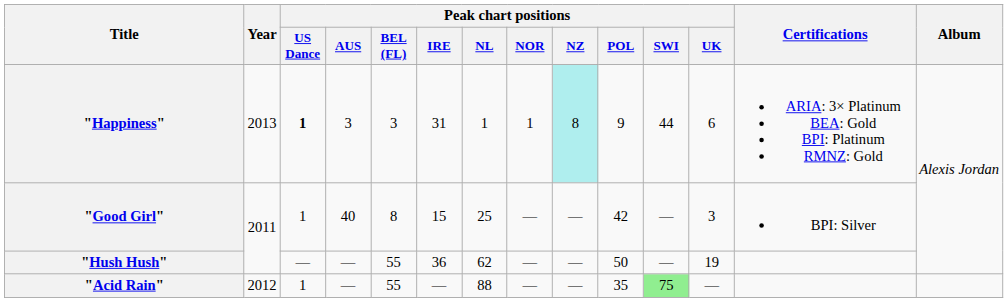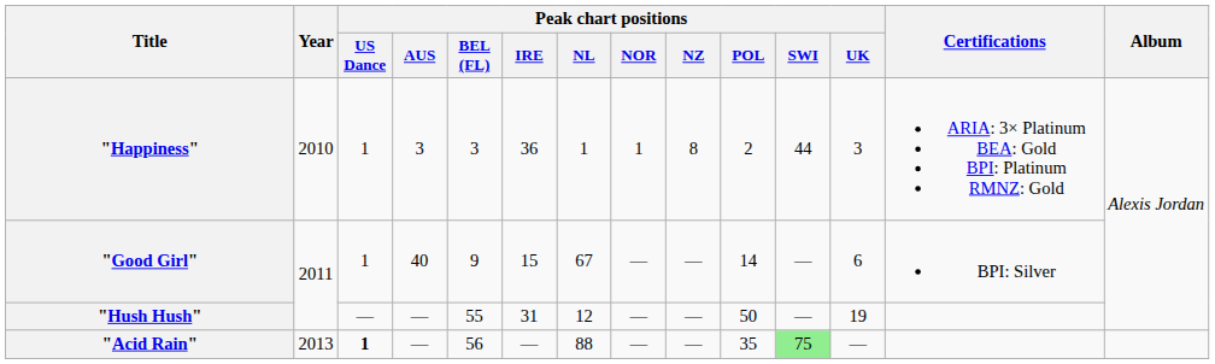 <table class="wikitable plainrowheaders" style="text-align:center;">
 <tr>
 <th scope="col" rowspan="2" style="width:16em;">Title</th>
 <th scope="col" rowspan="2">Year</th>
 <th scope="col" colspan="10">Peak chart positions</th>
 <th scope="col" rowspan="2" style="width:12em;"><a href='#'>Certifications</a></th>
 <th scope="col" rowspan="2">Album</th>
 </tr>
 <tr>
 <th scope="col" style="width:3em;font-size:90%;"><a href='#'>US Dance</a><br></th>
 <th scope="col" style="width:3em;font-size:90%;"><a href='#'>AUS</a><br></th>
 <th scope="col" style="width:3em;font-size:90%;"><a href='#'>BEL (FL)</a><br></th>
 <th scope="col" style="width:3em;font-size:90%;"><a href='#'>IRE</a><br></th>
 <th scope="col" style="width:3em;font-size:90%;"><a href='#'>NL</a><br></th>
 <th scope="col" style="width:3em;font-size:90%;"><a href='#'>NOR</a><br></th>
 <th scope="col" style="width:3em;font-size:90%;"><a href='#'>NZ</a><br></th>
 <th scope="col" style="width:3em;font-size:90%;"><a href='#'>POL</a><br></th>
 <th scope="col" style="width:3em;font-size:90%;"><a href='#'>SWI</a><br></th>
 <th scope="col" style="width:3em;font-size:90%;"><a href='#'>UK</a><br></th>
 </tr>
 <tr>
 <th scope="row">"<a href='#'>Happiness</a>"</th>
-<td>2013</td>
-<td><strong>1</strong></td>
+<td>2010</td>
+<td>1</td>
 <td>3</td>
 <td>3</td>
-<td>31</td>
+<td>36</td>
 <td>1</td>
 <td>1</td>
-<td style="background: paleturquoise;">8</td>
-<td>9</td>
+<td>8</td>
+<td>2</td>
 <td>44</td>
-<td>6</td>
+<td>3</td>
 <td><br><ul><li><a href='#'>ARIA</a>: 3× Platinum</li><li><a href='#'>BEA</a>: Gold</li><li><a href='#'>BPI</a>: Platinum</li><li><a href='#'>RMNZ</a>: Gold</li></ul></td>
 <td rowspan="3"><em>Alexis Jordan</em></td>
 </tr>
 <tr>
 <th scope="row">"<a href='#'>Good Girl</a>"</th>
 <td rowspan="2">2011</td>
 <td>1</td>
 <td>40</td>
-<td>8</td>
+<td>9</td>
 <td>15</td>
-<td>25</td>
+<td>67</td>
 <td>—</td>
 <td>—</td>
-<td>42</td>
+<td>14</td>
 <td>—</td>
-<td>3</td>
+<td>6</td>
 <td><br><ul><li>BPI: Silver</li></ul></td>
 </tr>
 <tr>
 <th scope="row">"<a href='#'>Hush Hush</a>"</th>
 <td>—</td>
 <td>—</td>
 <td>55</td>
-<td>36</td>
-<td>62</td>
+<td>31</td>
+<td>12</td>
 <td>—</td>
 <td>—</td>
 <td>50</td>
 <td>—</td>
 <td>19</td>
 <td></td>
 </tr>
 <tr>
 <th scope="row">"<a href='#'>Acid Rain</a>"</th>
-<td>2012</td>
-<td>1</td>
+<td>2013</td>
+<td><strong>1</strong></td>
 <td>—</td>
-<td>55</td>
+<td>56</td>
 <td>—</td>
 <td>88</td>
 <td>—</td>
 <td>—</td>
 <td>35</td>
 <td style="background: lightgreen;">75</td>
 <td>—</td>
 <td></td>
 <td></td>
 </tr>
 </table>
